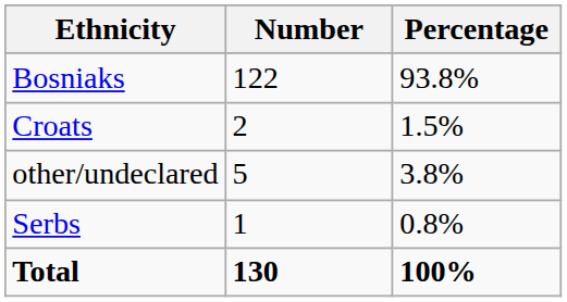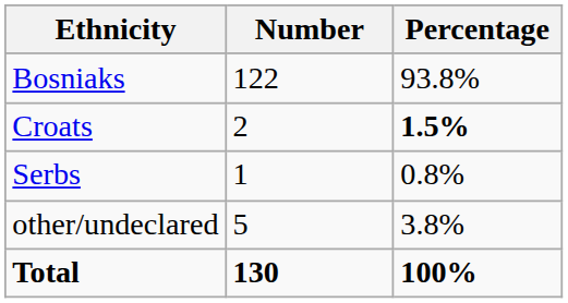 <table class="wikitable">
 <tr>
 <th width="100px">Ethnicity</th>
 <th width="80px">Number</th>
 <th width="80px">Percentage</th>
 </tr>
 <tr>
 <td><a href='#'>Bosniaks</a></td>
 <td>122</td>
 <td>93.8%</td>
 </tr>
 <tr>
 <td><a href='#'>Croats</a></td>
 <td>2</td>
-<td>1.5%</td>
+<td><strong>1.5%</strong></td>
+</tr>
+<tr>
+<td><a href='#'>Serbs</a></td>
+<td>1</td>
+<td>0.8%</td>
 </tr>
 <tr>
 <td>other/undeclared</td>
 <td>5</td>
 <td>3.8%</td>
 </tr>
 <tr>
-<td><a href='#'>Serbs</a></td>
-<td>1</td>
-<td>0.8%</td>
-</tr>
-<tr>
 <td><strong>Total</strong></td>
 <td><strong>130</strong></td>
 <td><strong>100%</strong></td>
 </tr>
 </table>
